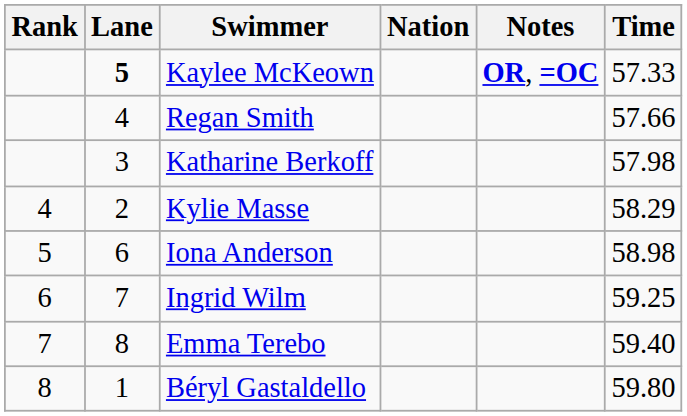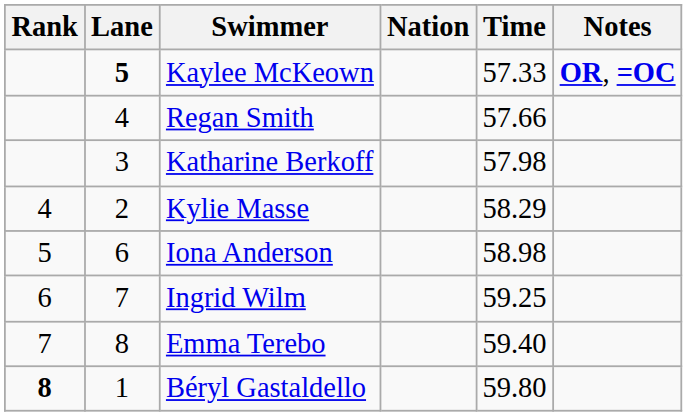 <table class="wikitable sortable mw-collapsible" style="text-align:center">
 <tr>
 <th scope="col">Rank</th>
 <th scope="col">Lane</th>
 <th scope="col">Swimmer</th>
 <th scope="col">Nation</th>
+<th scope="col">Time</th>
 <th scope="col">Notes</th>
-<th scope="col">Time</th>
 </tr>
 <tr>
 <td></td>
 <td><strong>5</strong></td>
 <td align="left"><a href='#'>Kaylee McKeown</a></td>
 <td align="left"></td>
+<td>57.33</td>
 <td><strong><a href='#'>OR</a></strong>, <strong><a href='#'>=OC</a></strong></td>
-<td>57.33</td>
 </tr>
 <tr>
 <td></td>
 <td>4</td>
 <td align="left"><a href='#'>Regan Smith</a></td>
 <td align="left"></td>
+<td>57.66</td>
 <td></td>
-<td>57.66</td>
 </tr>
 <tr>
 <td></td>
 <td>3</td>
 <td align="left"><a href='#'>Katharine Berkoff</a></td>
 <td align="left"></td>
+<td>57.98</td>
 <td></td>
-<td>57.98</td>
 </tr>
 <tr>
 <td>4</td>
 <td>2</td>
 <td align="left"><a href='#'>Kylie Masse</a></td>
 <td align="left"></td>
+<td>58.29</td>
 <td></td>
-<td>58.29</td>
 </tr>
 <tr>
 <td>5</td>
 <td>6</td>
 <td align="left"><a href='#'>Iona Anderson</a></td>
 <td align="left"></td>
+<td>58.98</td>
 <td></td>
-<td>58.98</td>
 </tr>
 <tr>
 <td>6</td>
 <td>7</td>
 <td align="left"><a href='#'>Ingrid Wilm</a></td>
 <td align="left"></td>
+<td>59.25</td>
 <td></td>
-<td>59.25</td>
 </tr>
 <tr>
 <td>7</td>
 <td>8</td>
 <td align="left"><a href='#'>Emma Terebo</a></td>
 <td align="left"></td>
+<td>59.40</td>
 <td></td>
-<td>59.40</td>
 </tr>
 <tr>
-<td>8</td>
+<td><strong>8</strong></td>
 <td>1</td>
 <td align="left"><a href='#'>Béryl Gastaldello</a></td>
 <td align="left"></td>
+<td>59.80</td>
 <td></td>
-<td>59.80</td>
 </tr>
 </table>
